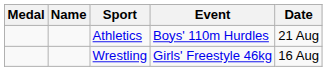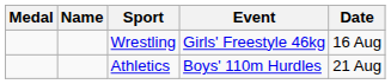 <table class="wikitable sortable" style="font-size:90%">
 <tr>
 <th>Medal</th>
 <th>Name</th>
 <th>Sport</th>
 <th>Event</th>
 <th>Date</th>
 </tr>
 <tr>
 <td></td>
 <td></td>
+<td><a href='#'>Wrestling</a></td>
+<td><a href='#'>Girls' Freestyle 46kg</a></td>
+<td>16 Aug</td>
+</tr>
+<tr>
+<td></td>
+<td></td>
 <td><a href='#'>Athletics</a></td>
 <td><a href='#'>Boys' 110m Hurdles</a></td>
 <td>21 Aug</td>
 </tr>
-<tr>
-<td></td>
-<td></td>
-<td><a href='#'>Wrestling</a></td>
-<td><a href='#'>Girls' Freestyle 46kg</a></td>
-<td>16 Aug</td>
-</tr>
 </table>
